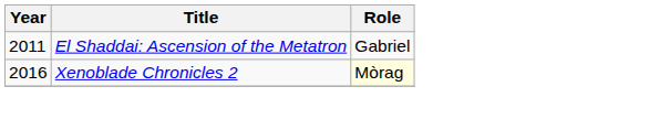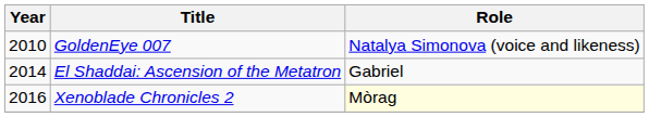 <table class="wikitable">
 <tr>
 <th>Year</th>
 <th>Title</th>
 <th>Role</th>
 </tr>
 <tr>
-<td>2011</td>
+<td>2010</td>
+<td><em><a href='#'>GoldenEye 007</a></em></td>
+<td><a href='#'>Natalya Simonova</a> (voice and likeness)</td>
+</tr>
+<tr>
+<td>2014</td>
 <td><em><a href='#'>El Shaddai: Ascension of the Metatron</a></em></td>
 <td>Gabriel</td>
 </tr>
 <tr>
 <td>2016</td>
 <td><em><a href='#'>Xenoblade Chronicles 2</a></em></td>
 <td style="background: lightyellow;">Mòrag</td>
 </tr>
 <tr>
 </tr>
 </table>
